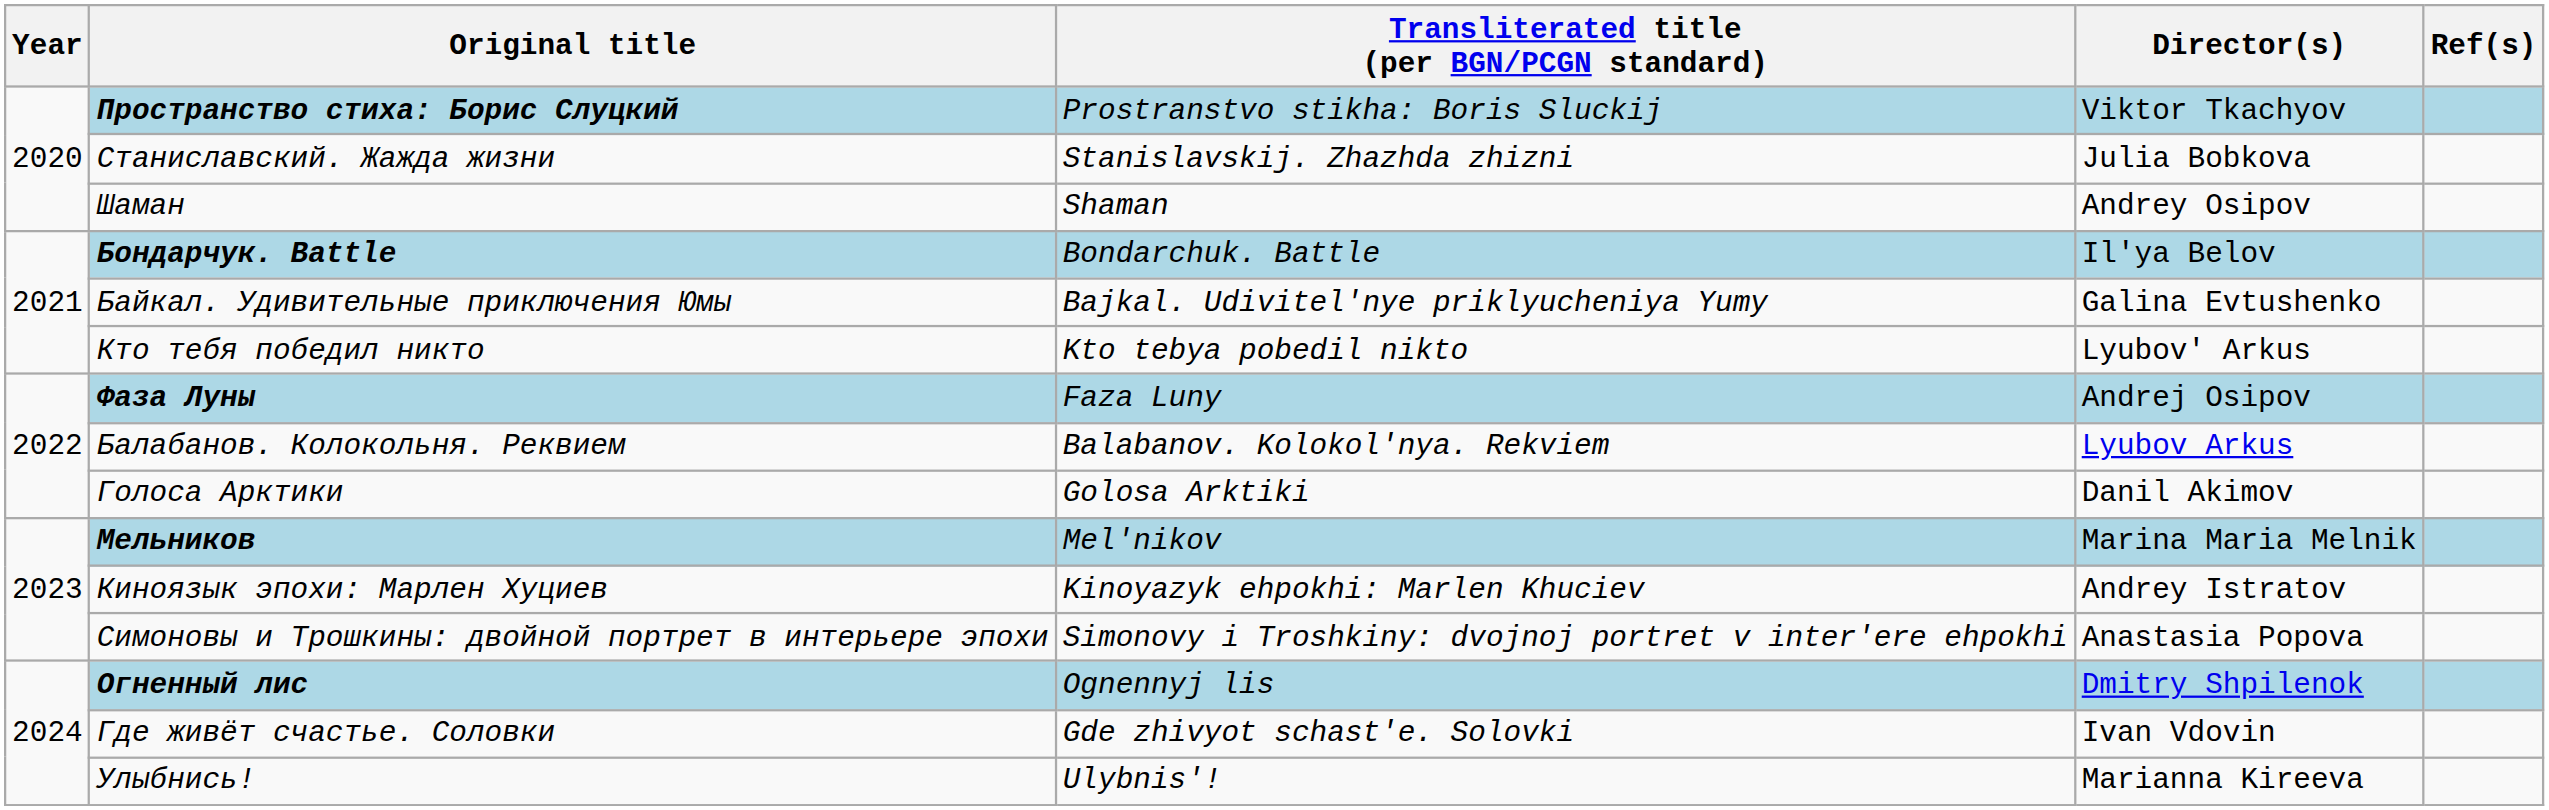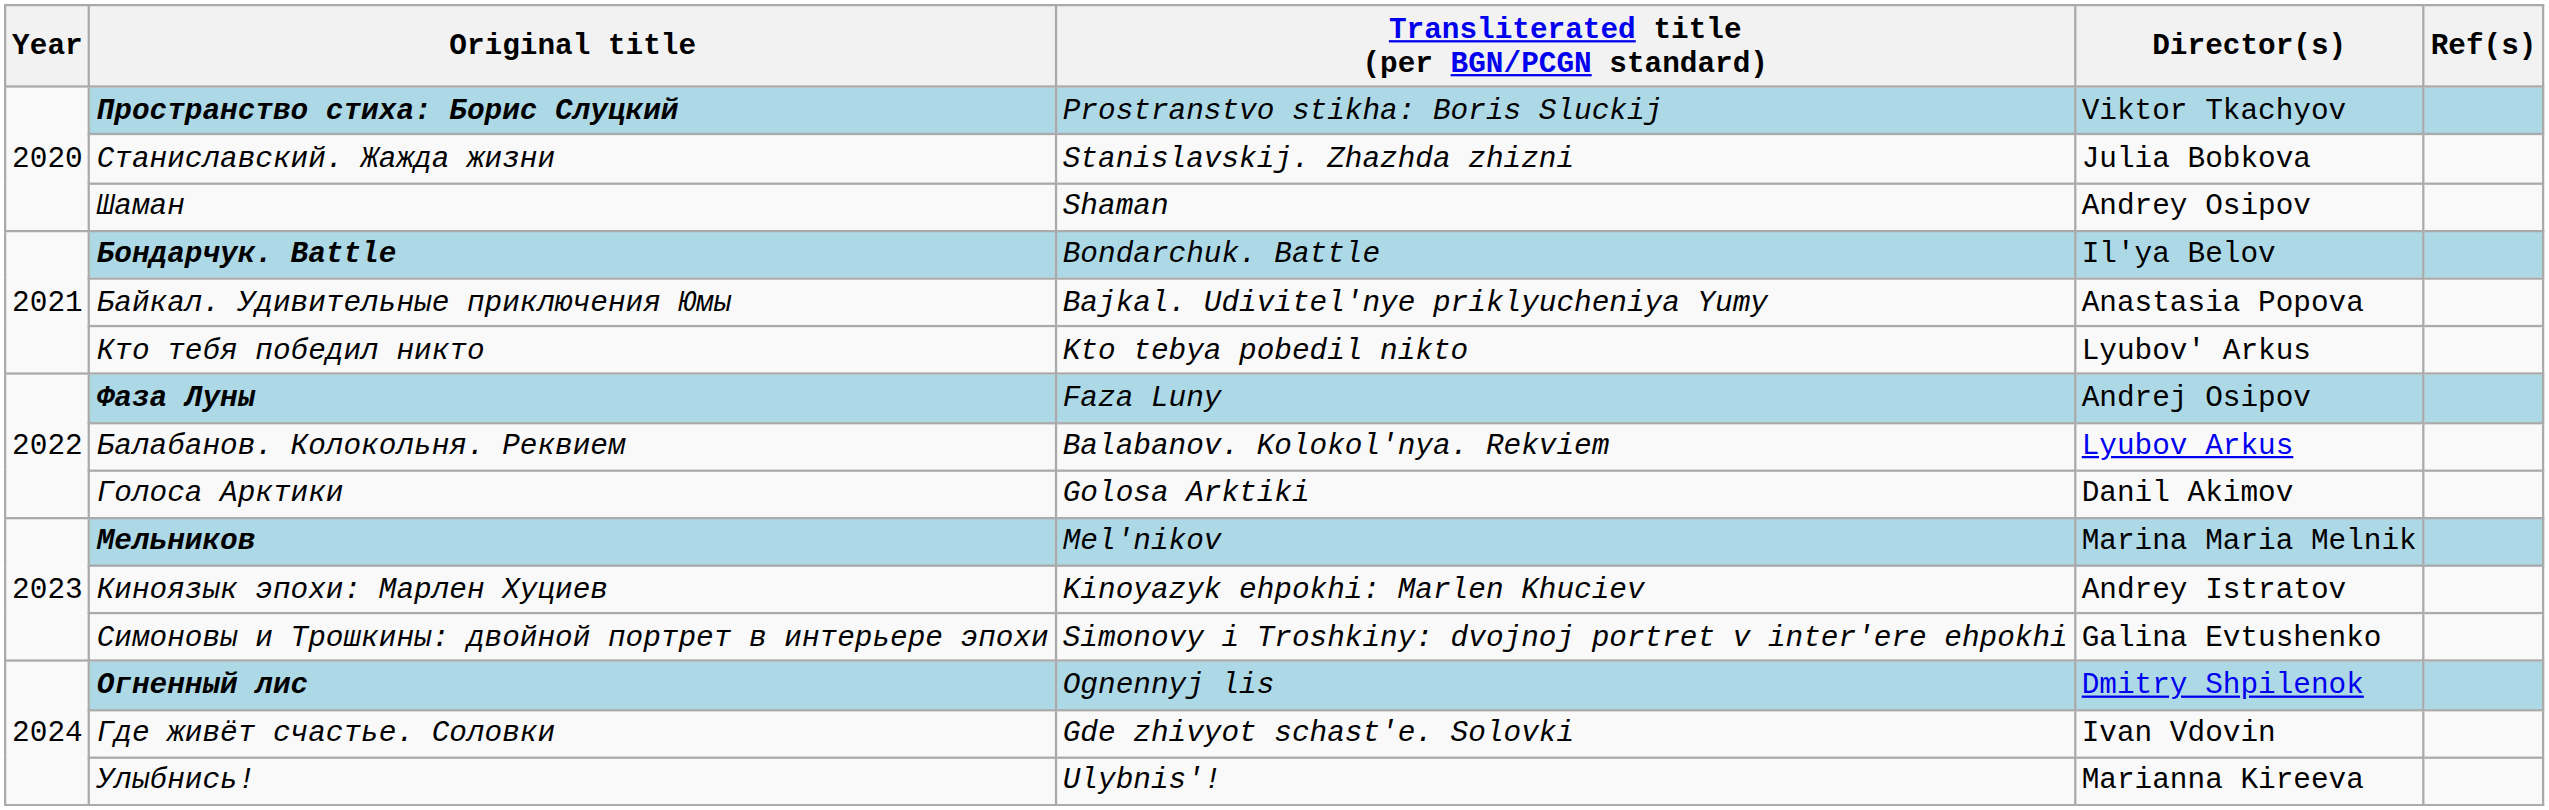 <table class="wikitable sortable">
 <tr>
 <th scope="col">Year</th>
 <th scope="col">Original title</th>
 <th scope="col"><a href='#'>Transliterated</a> title<br>(per <a href='#'>BGN/PCGN</a> standard)</th>
 <th scope="col">Director(s)</th>
 <th scope="col" class="unsortable">Ref(s)</th>
 </tr>
 <tr>
 <td rowspan="3">2020</td>
 <td style="background-color:lightblue"><strong><em>Пространство стиха: Борис Слуцкий</em></strong></td>
 <td style="background-color:lightblue"><em>Prostranstvo stikha: Boris Sluckij</em></td>
 <td style="background-color:lightblue">Viktor Tkachyov</td>
 <td style="background-color:lightblue"></td>
 </tr>
 <tr>
 <td><em>Станиславский. Жажда жизни</em></td>
 <td><em>Stanislavskij. Zhazhda zhizni</em></td>
 <td>Julia Bobkova</td>
 <td></td>
 </tr>
 <tr>
 <td><em>Шаман</em></td>
 <td><em>Shaman</em></td>
 <td>Andrey Osipov</td>
 <td></td>
 </tr>
 <tr>
 <td rowspan="3">2021</td>
 <td style="background-color:lightblue"><strong><em>Бондарчук. Battle</em></strong></td>
 <td style="background-color:lightblue"><em>Bondarchuk. Battle</em></td>
 <td style="background-color:lightblue">Il'ya Belov</td>
 <td style="background-color:lightblue"></td>
 </tr>
 <tr>
 <td><em>Байкал. Удивительные приключения Юмы</em></td>
 <td><em>Bajkal. Udivitel'nye priklyucheniya Yumy</em></td>
-<td>Galina Evtushenko</td>
+<td>Anastasia Popova</td>
 <td></td>
 </tr>
 <tr>
 <td><em>Кто тебя победил никто</em></td>
 <td><em>Kto tebya pobedil nikto</em></td>
 <td>Lyubov' Arkus</td>
 <td></td>
 </tr>
 <tr>
 <td rowspan="3">2022</td>
 <td style="background-color:lightblue"><strong><em>Фаза Луны</em></strong></td>
 <td style="background-color:lightblue"><em>Faza Luny</em></td>
 <td style="background-color:lightblue">Andrej Osipov</td>
 <td style="background-color:lightblue"></td>
 </tr>
 <tr>
 <td><em>Балабанов. Колокольня. Реквием</em></td>
 <td><em>Balabanov. Kolokol'nya. Rekviem</em></td>
 <td><a href='#'>Lyubov Arkus</a></td>
 <td></td>
 </tr>
 <tr>
 <td><em>Голоса Арктики</em></td>
 <td><em>Golosa Arktiki</em></td>
 <td>Danil Akimov</td>
 <td></td>
 </tr>
 <tr>
 <td rowspan="3">2023</td>
 <td style="background-color:lightblue"><strong><em>Мельников</em></strong></td>
 <td style="background-color:lightblue"><em>Mel'nikov</em></td>
 <td style="background-color:lightblue">Marina Maria Melnik</td>
 <td style="background-color:lightblue"></td>
 </tr>
 <tr>
 <td><em>Киноязык эпохи: Марлен Хуциев</em></td>
 <td><em>Kinoyazyk ehpokhi: Marlen Khuciev</em></td>
 <td>Andrey Istratov</td>
 <td></td>
 </tr>
 <tr>
 <td><em>Симоновы и Трошкины: двойной портрет в интерьере эпохи</em></td>
 <td><em>Simonovy i Troshkiny: dvojnoj portret v inter'ere ehpokhi</em></td>
-<td>Anastasia Popova</td>
+<td>Galina Evtushenko</td>
 <td></td>
 </tr>
 <tr>
 <td rowspan="3">2024</td>
 <td style="background-color:lightblue"><strong><em>Огненный лис</em></strong></td>
 <td style="background-color:lightblue"><em>Ognennyj lis</em></td>
 <td style="background-color:lightblue"><a href='#'>Dmitry Shpilenok</a></td>
 <td style="background-color:lightblue"></td>
 </tr>
 <tr>
 <td><em>Где живёт счастье. Соловки</em></td>
 <td><em>Gde zhivyot schast'e. Solovki</em></td>
 <td>Ivan Vdovin</td>
 <td></td>
 </tr>
 <tr>
 <td><em>Улыбнись!</em></td>
 <td><em>Ulybnis'!</em></td>
 <td>Marianna Kireeva</td>
 <td></td>
 </tr>
 </table>
